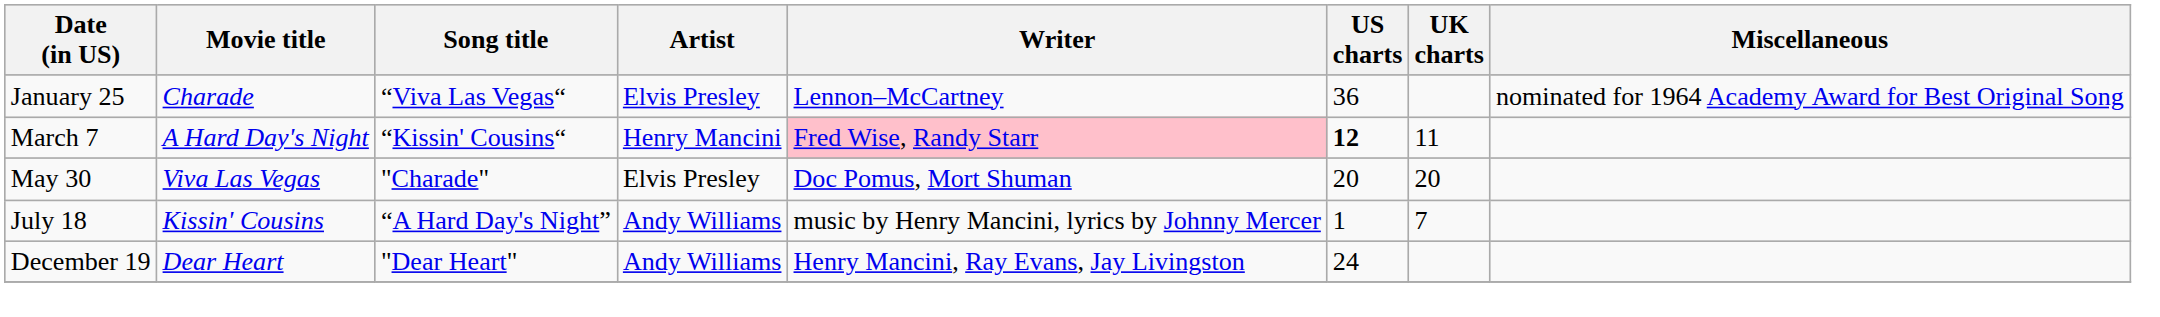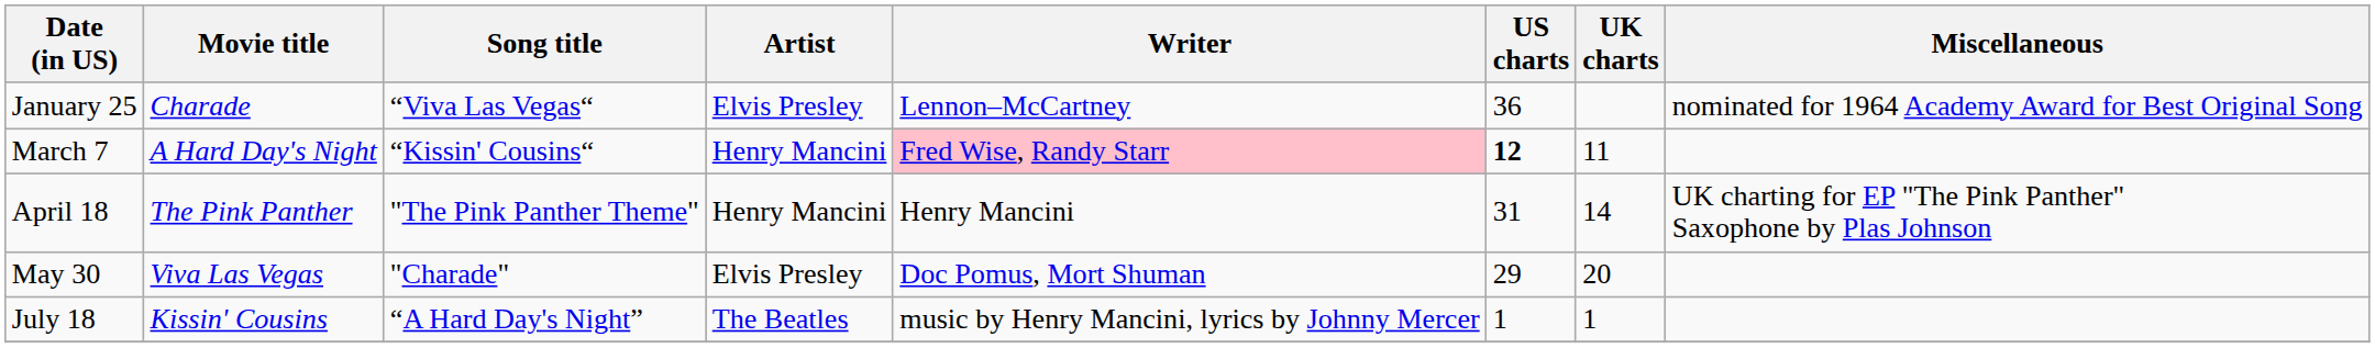 <table class="wikitable sortable">
 <tr>
 <th>Date<br>(in US)</th>
 <th>Movie title</th>
 <th>Song title</th>
 <th>Artist</th>
 <th>Writer</th>
 <th>US <br>charts</th>
 <th>UK<br>charts</th>
 <th>Miscellaneous</th>
 </tr>
 <tr>
 <td>January 25</td>
 <td><em><a href='#'>Charade</a></em></td>
 <td>“<a href='#'>Viva Las Vegas</a>“</td>
 <td><a href='#'>Elvis Presley</a></td>
 <td><a href='#'>Lennon–McCartney</a></td>
 <td>36</td>
 <td></td>
 <td>nominated for 1964 <a href='#'>Academy Award for Best Original Song</a></td>
 </tr>
 <tr>
 <td>March 7</td>
 <td><em><a href='#'>A Hard Day's Night</a></em></td>
 <td>“<a href='#'>Kissin' Cousins</a>“</td>
 <td><a href='#'>Henry Mancini</a></td>
 <td style="background: pink;"><a href='#'>Fred Wise</a>, <a href='#'>Randy Starr</a></td>
 <td><strong>12</strong></td>
 <td>11</td>
 <td></td>
 </tr>
 <tr>
+<td>April 18</td>
+<td><em><a href='#'>The Pink Panther</a></em></td>
+<td>"<a href='#'>The Pink Panther Theme</a>"</td>
+<td>Henry Mancini</td>
+<td>Henry Mancini</td>
+<td>31</td>
+<td>14</td>
+<td>UK charting for <a href='#'>EP</a> "The Pink Panther"<br> Saxophone by <a href='#'>Plas Johnson</a></td>
+</tr>
+<tr>
 <td>May 30</td>
 <td><em><a href='#'>Viva Las Vegas</a></em></td>
 <td>"<a href='#'>Charade</a>"</td>
 <td>Elvis Presley</td>
 <td><a href='#'>Doc Pomus</a>, <a href='#'>Mort Shuman</a></td>
-<td>20</td>
+<td>29</td>
 <td>20</td>
 <td></td>
 </tr>
 <tr>
 <td>July 18</td>
 <td><em><a href='#'>Kissin' Cousins</a></em></td>
 <td>“<a href='#'>A Hard Day's Night</a>”</td>
-<td><a href='#'>Andy Williams</a></td>
+<td><a href='#'>The Beatles</a></td>
 <td>music by Henry Mancini, lyrics by <a href='#'>Johnny Mercer</a></td>
 <td>1</td>
-<td>7</td>
-<td></td>
-</tr>
-<tr>
-<td>December 19</td>
-<td><em><a href='#'>Dear Heart</a></em></td>
-<td>"<a href='#'>Dear Heart</a>"</td>
-<td><a href='#'>Andy Williams</a></td>
-<td><a href='#'>Henry Mancini</a>, <a href='#'>Ray Evans</a>, <a href='#'>Jay Livingston</a></td>
-<td>24</td>
-<td></td>
+<td>1</td>
 <td></td>
 </tr>
 <tr>
 </tr>
 </table>
